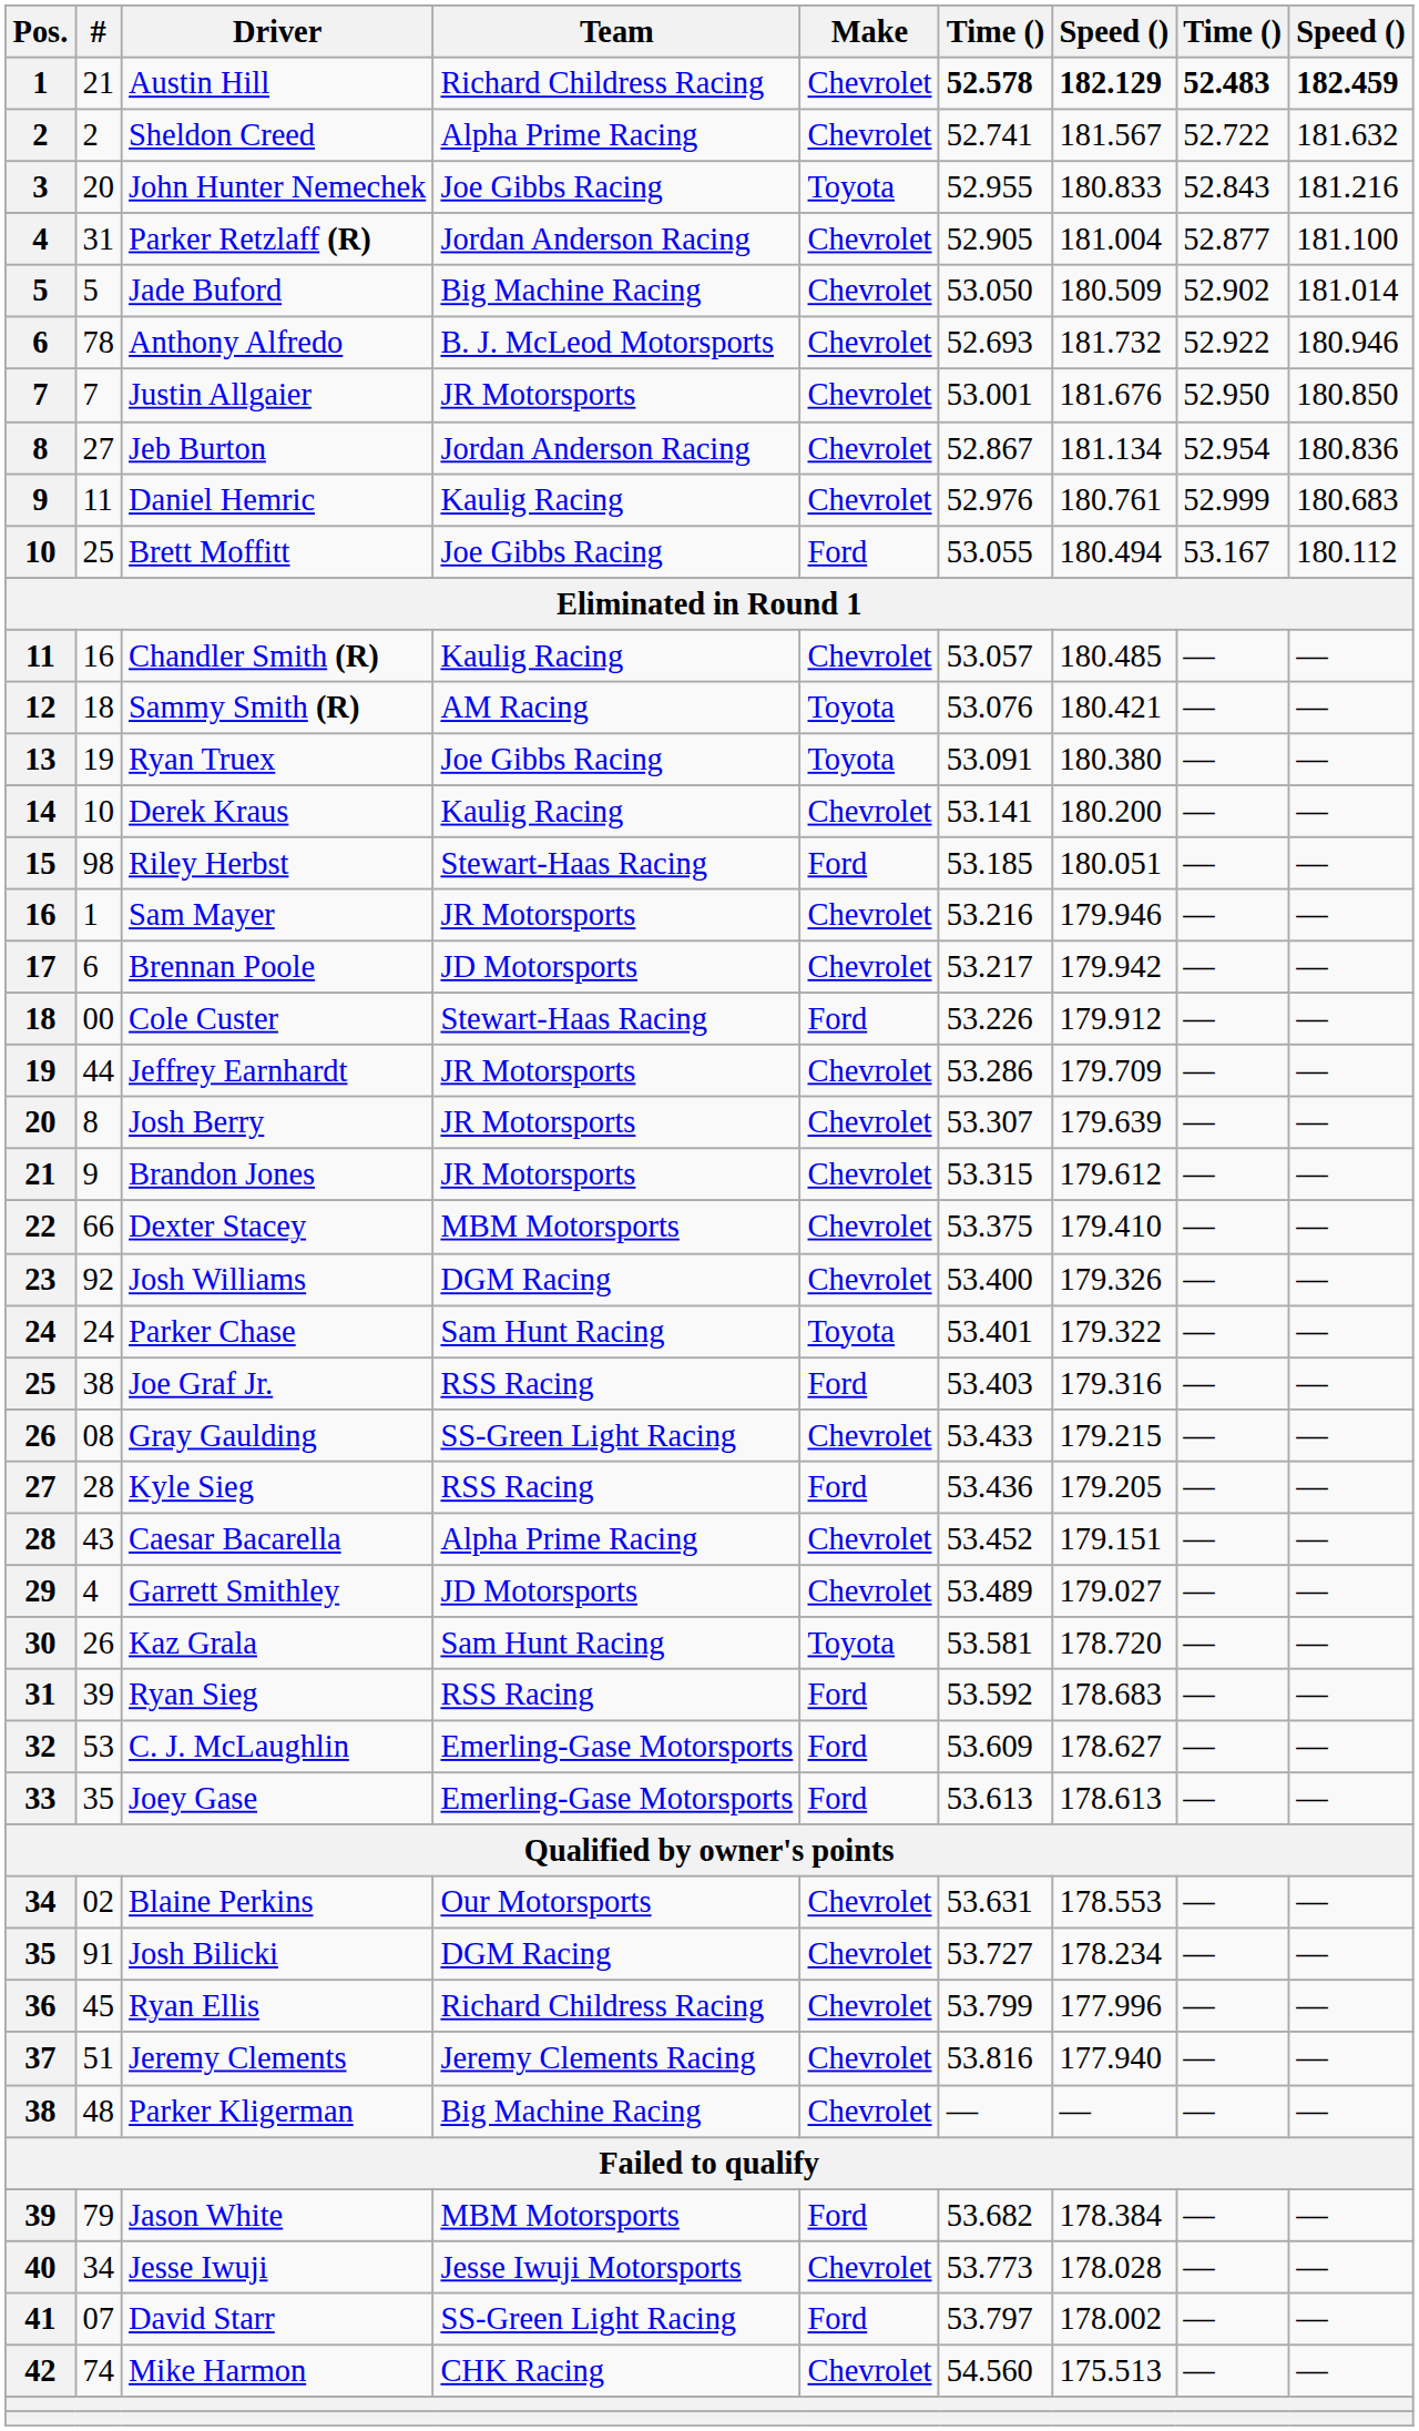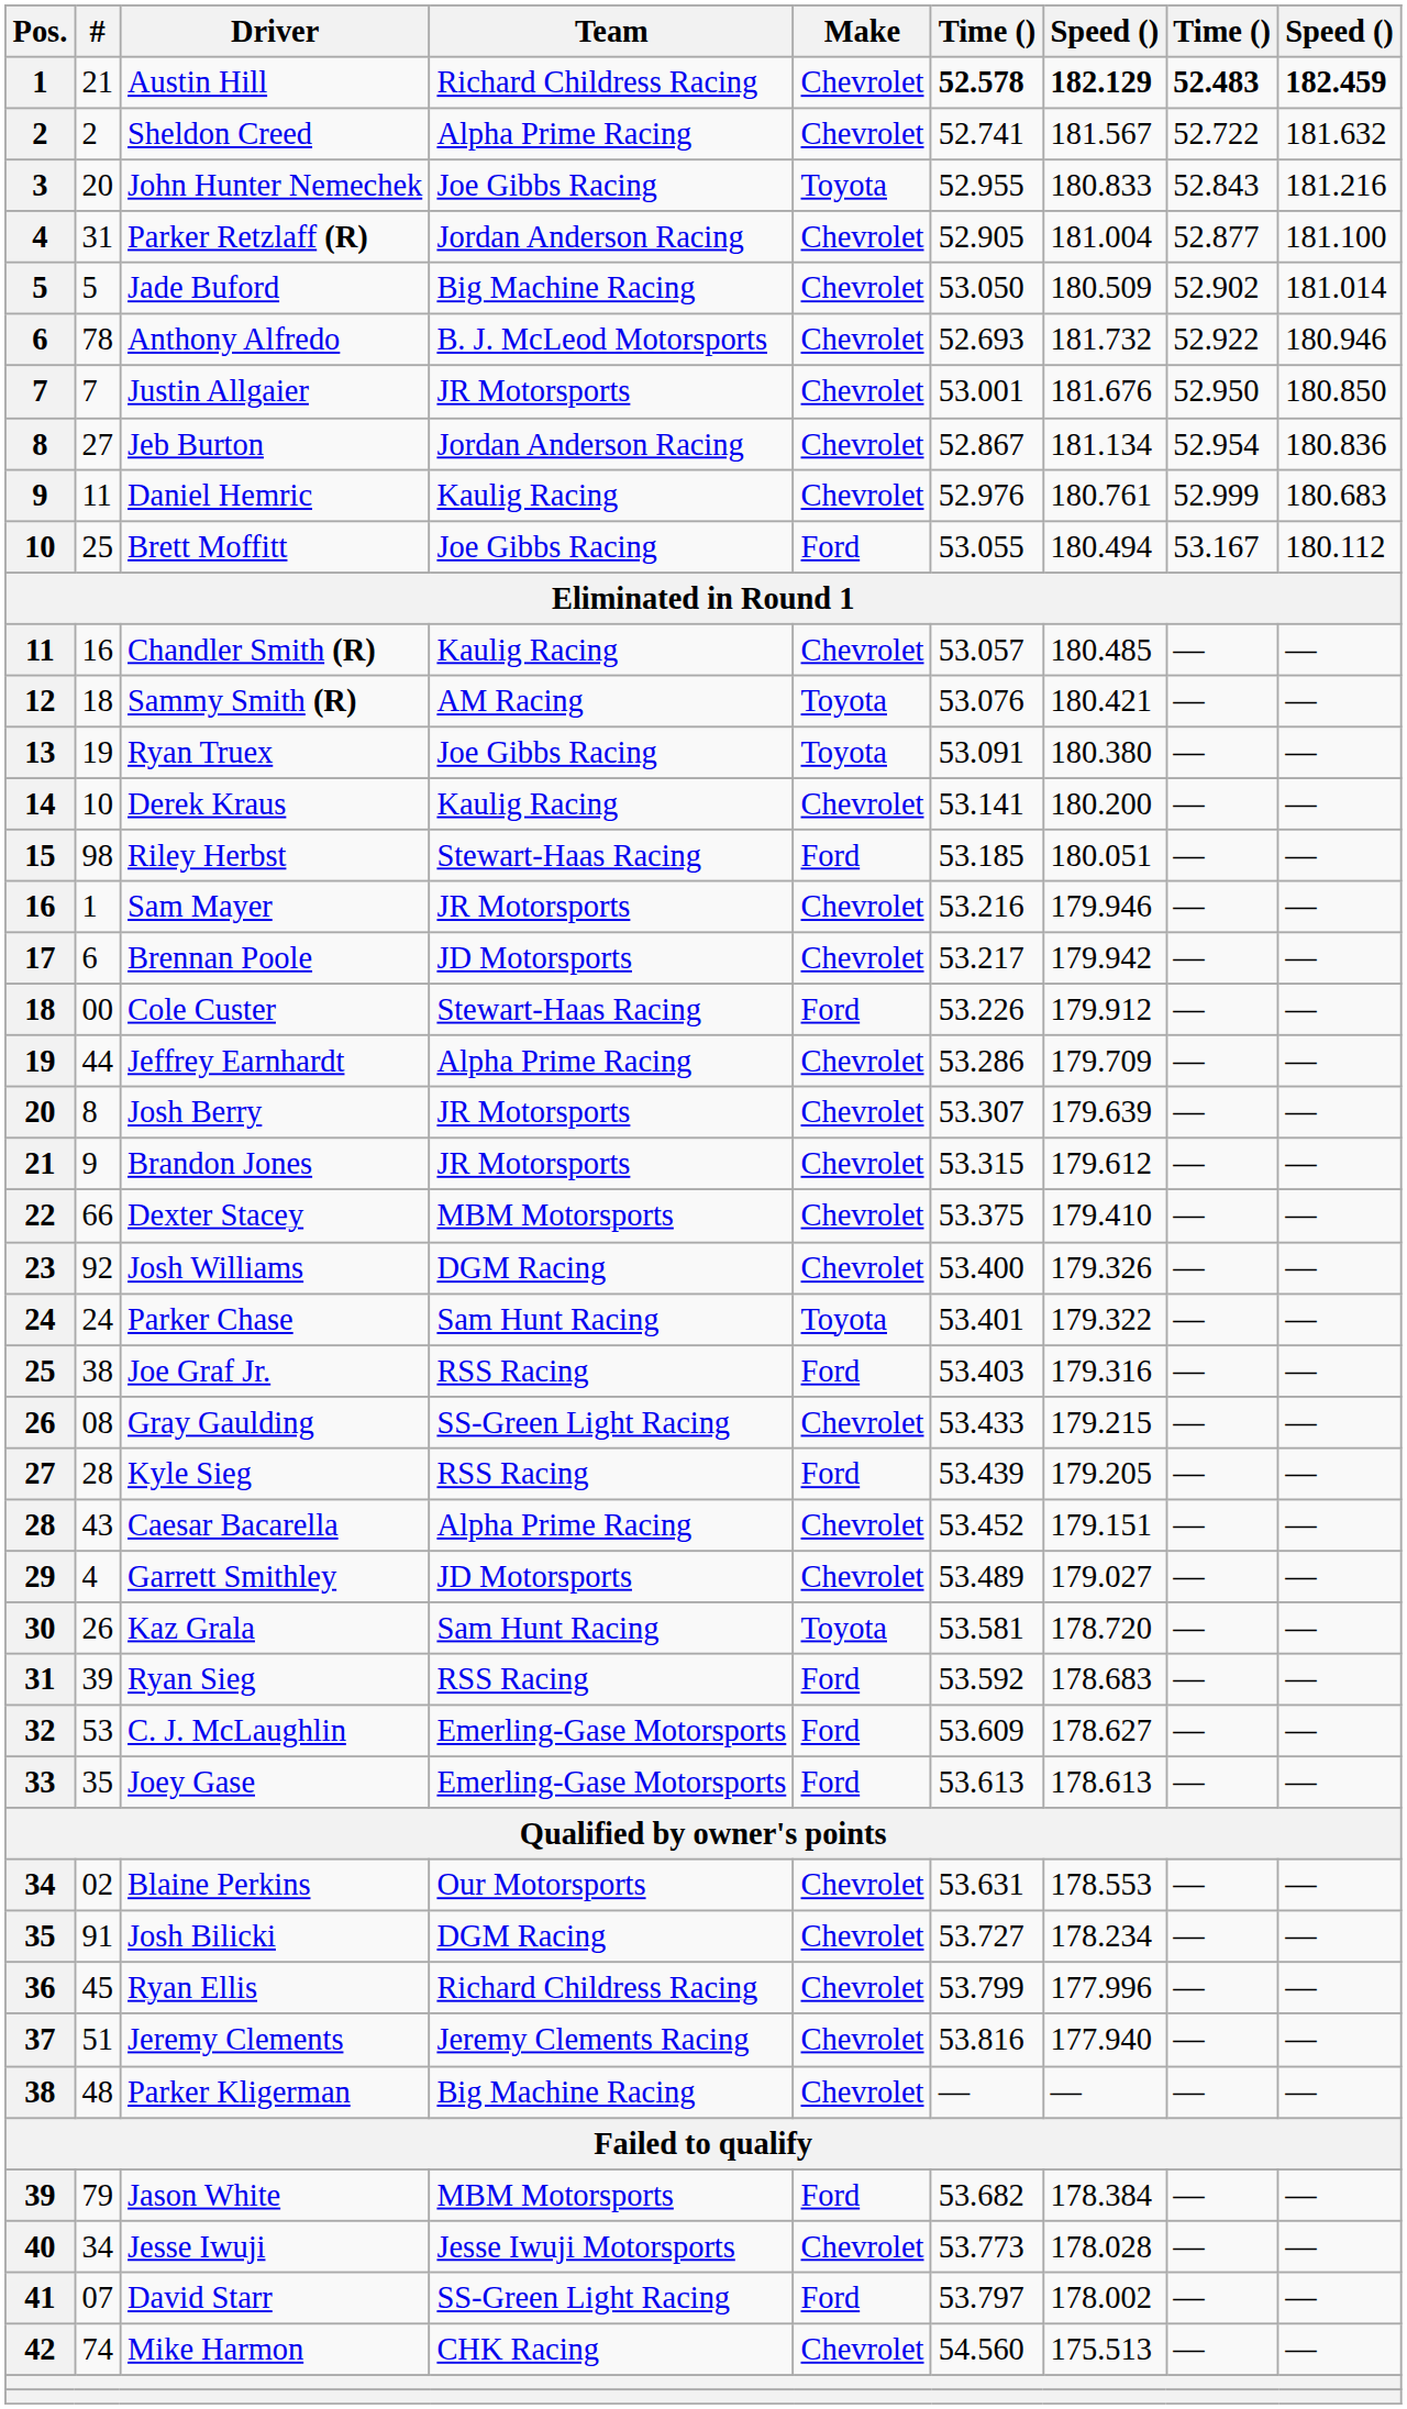 <table class="wikitable" style="font-size:95%">
 <tr>
 <th>Pos.</th>
 <th>#</th>
 <th>Driver</th>
 <th>Team</th>
 <th>Make</th>
 <th>Time ()</th>
 <th>Speed ()</th>
 <th>Time ()</th>
 <th>Speed ()</th>
 </tr>
 <tr>
 <th>1</th>
 <td>21</td>
 <td><a href='#'>Austin Hill</a></td>
 <td><a href='#'>Richard Childress Racing</a></td>
 <td><a href='#'>Chevrolet</a></td>
 <td><strong>52.578</strong></td>
 <td><strong>182.129</strong></td>
 <td><strong>52.483</strong></td>
 <td><strong>182.459</strong></td>
 </tr>
 <tr>
 <th>2</th>
 <td>2</td>
 <td><a href='#'>Sheldon Creed</a></td>
 <td><a href='#'>Alpha Prime Racing</a></td>
 <td><a href='#'>Chevrolet</a></td>
 <td>52.741</td>
 <td>181.567</td>
 <td>52.722</td>
 <td>181.632</td>
 </tr>
 <tr>
 <th>3</th>
 <td>20</td>
 <td><a href='#'>John Hunter Nemechek</a></td>
 <td><a href='#'>Joe Gibbs Racing</a></td>
 <td><a href='#'>Toyota</a></td>
 <td>52.955</td>
 <td>180.833</td>
 <td>52.843</td>
 <td>181.216</td>
 </tr>
 <tr>
 <th>4</th>
 <td>31</td>
 <td><a href='#'>Parker Retzlaff</a> <strong>(R)</strong></td>
 <td><a href='#'>Jordan Anderson Racing</a></td>
 <td><a href='#'>Chevrolet</a></td>
 <td>52.905</td>
 <td>181.004</td>
 <td>52.877</td>
 <td>181.100</td>
 </tr>
 <tr>
 <th>5</th>
 <td>5</td>
 <td><a href='#'>Jade Buford</a></td>
 <td><a href='#'>Big Machine Racing</a></td>
 <td><a href='#'>Chevrolet</a></td>
 <td>53.050</td>
 <td>180.509</td>
 <td>52.902</td>
 <td>181.014</td>
 </tr>
 <tr>
 <th>6</th>
 <td>78</td>
 <td><a href='#'>Anthony Alfredo</a></td>
 <td><a href='#'>B. J. McLeod Motorsports</a></td>
 <td><a href='#'>Chevrolet</a></td>
 <td>52.693</td>
 <td>181.732</td>
 <td>52.922</td>
 <td>180.946</td>
 </tr>
 <tr>
 <th>7</th>
 <td>7</td>
 <td><a href='#'>Justin Allgaier</a></td>
 <td><a href='#'>JR Motorsports</a></td>
 <td><a href='#'>Chevrolet</a></td>
 <td>53.001</td>
 <td>181.676</td>
 <td>52.950</td>
 <td>180.850</td>
 </tr>
 <tr>
 <th>8</th>
 <td>27</td>
 <td><a href='#'>Jeb Burton</a></td>
 <td><a href='#'>Jordan Anderson Racing</a></td>
 <td><a href='#'>Chevrolet</a></td>
 <td>52.867</td>
 <td>181.134</td>
 <td>52.954</td>
 <td>180.836</td>
 </tr>
 <tr>
 <th>9</th>
 <td>11</td>
 <td><a href='#'>Daniel Hemric</a></td>
 <td><a href='#'>Kaulig Racing</a></td>
 <td><a href='#'>Chevrolet</a></td>
 <td>52.976</td>
 <td>180.761</td>
 <td>52.999</td>
 <td>180.683</td>
 </tr>
 <tr>
 <th>10</th>
 <td>25</td>
 <td><a href='#'>Brett Moffitt</a></td>
 <td><a href='#'>Joe Gibbs Racing</a></td>
 <td><a href='#'>Ford</a></td>
 <td>53.055</td>
 <td>180.494</td>
 <td>53.167</td>
 <td>180.112</td>
 </tr>
 <tr>
 <th colspan="9">Eliminated in Round 1</th>
 </tr>
 <tr>
 <th>11</th>
 <td>16</td>
 <td><a href='#'>Chandler Smith</a> <strong>(R)</strong></td>
 <td><a href='#'>Kaulig Racing</a></td>
 <td><a href='#'>Chevrolet</a></td>
 <td>53.057</td>
 <td>180.485</td>
 <td>—</td>
 <td>—</td>
 </tr>
 <tr>
 <th>12</th>
 <td>18</td>
 <td><a href='#'>Sammy Smith</a> <strong>(R)</strong></td>
 <td><a href='#'>AM Racing</a></td>
 <td><a href='#'>Toyota</a></td>
 <td>53.076</td>
 <td>180.421</td>
 <td>—</td>
 <td>—</td>
 </tr>
 <tr>
 <th>13</th>
 <td>19</td>
 <td><a href='#'>Ryan Truex</a></td>
 <td><a href='#'>Joe Gibbs Racing</a></td>
 <td><a href='#'>Toyota</a></td>
 <td>53.091</td>
 <td>180.380</td>
 <td>—</td>
 <td>—</td>
 </tr>
 <tr>
 <th>14</th>
 <td>10</td>
 <td><a href='#'>Derek Kraus</a></td>
 <td><a href='#'>Kaulig Racing</a></td>
 <td><a href='#'>Chevrolet</a></td>
 <td>53.141</td>
 <td>180.200</td>
 <td>—</td>
 <td>—</td>
 </tr>
 <tr>
 <th>15</th>
 <td>98</td>
 <td><a href='#'>Riley Herbst</a></td>
 <td><a href='#'>Stewart-Haas Racing</a></td>
 <td><a href='#'>Ford</a></td>
 <td>53.185</td>
 <td>180.051</td>
 <td>—</td>
 <td>—</td>
 </tr>
 <tr>
 <th>16</th>
 <td>1</td>
 <td><a href='#'>Sam Mayer</a></td>
 <td><a href='#'>JR Motorsports</a></td>
 <td><a href='#'>Chevrolet</a></td>
 <td>53.216</td>
 <td>179.946</td>
 <td>—</td>
 <td>—</td>
 </tr>
 <tr>
 <th>17</th>
 <td>6</td>
 <td><a href='#'>Brennan Poole</a></td>
 <td><a href='#'>JD Motorsports</a></td>
 <td><a href='#'>Chevrolet</a></td>
 <td>53.217</td>
 <td>179.942</td>
 <td>—</td>
 <td>—</td>
 </tr>
 <tr>
 <th>18</th>
 <td>00</td>
 <td><a href='#'>Cole Custer</a></td>
 <td><a href='#'>Stewart-Haas Racing</a></td>
 <td><a href='#'>Ford</a></td>
 <td>53.226</td>
 <td>179.912</td>
 <td>—</td>
 <td>—</td>
 </tr>
 <tr>
 <th>19</th>
 <td>44</td>
 <td><a href='#'>Jeffrey Earnhardt</a></td>
-<td><a href='#'>JR Motorsports</a></td>
+<td><a href='#'>Alpha Prime Racing</a></td>
 <td><a href='#'>Chevrolet</a></td>
 <td>53.286</td>
 <td>179.709</td>
 <td>—</td>
 <td>—</td>
 </tr>
 <tr>
 <th>20</th>
 <td>8</td>
 <td><a href='#'>Josh Berry</a></td>
 <td><a href='#'>JR Motorsports</a></td>
 <td><a href='#'>Chevrolet</a></td>
 <td>53.307</td>
 <td>179.639</td>
 <td>—</td>
 <td>—</td>
 </tr>
 <tr>
 <th>21</th>
 <td>9</td>
 <td><a href='#'>Brandon Jones</a></td>
 <td><a href='#'>JR Motorsports</a></td>
 <td><a href='#'>Chevrolet</a></td>
 <td>53.315</td>
 <td>179.612</td>
 <td>—</td>
 <td>—</td>
 </tr>
 <tr>
 <th>22</th>
 <td>66</td>
 <td><a href='#'>Dexter Stacey</a></td>
 <td><a href='#'>MBM Motorsports</a></td>
 <td><a href='#'>Chevrolet</a></td>
 <td>53.375</td>
 <td>179.410</td>
 <td>—</td>
 <td>—</td>
 </tr>
 <tr>
 <th>23</th>
 <td>92</td>
 <td><a href='#'>Josh Williams</a></td>
 <td><a href='#'>DGM Racing</a></td>
 <td><a href='#'>Chevrolet</a></td>
 <td>53.400</td>
 <td>179.326</td>
 <td>—</td>
 <td>—</td>
 </tr>
 <tr>
 <th>24</th>
 <td>24</td>
 <td><a href='#'>Parker Chase</a></td>
 <td><a href='#'>Sam Hunt Racing</a></td>
 <td><a href='#'>Toyota</a></td>
 <td>53.401</td>
 <td>179.322</td>
 <td>—</td>
 <td>—</td>
 </tr>
 <tr>
 <th>25</th>
 <td>38</td>
 <td><a href='#'>Joe Graf Jr.</a></td>
 <td><a href='#'>RSS Racing</a></td>
 <td><a href='#'>Ford</a></td>
 <td>53.403</td>
 <td>179.316</td>
 <td>—</td>
 <td>—</td>
 </tr>
 <tr>
 <th>26</th>
 <td>08</td>
 <td><a href='#'>Gray Gaulding</a></td>
 <td><a href='#'>SS-Green Light Racing</a></td>
 <td><a href='#'>Chevrolet</a></td>
 <td>53.433</td>
 <td>179.215</td>
 <td>—</td>
 <td>—</td>
 </tr>
 <tr>
 <th>27</th>
 <td>28</td>
 <td><a href='#'>Kyle Sieg</a></td>
 <td><a href='#'>RSS Racing</a></td>
 <td><a href='#'>Ford</a></td>
-<td>53.436</td>
+<td>53.439</td>
 <td>179.205</td>
 <td>—</td>
 <td>—</td>
 </tr>
 <tr>
 <th>28</th>
 <td>43</td>
 <td><a href='#'>Caesar Bacarella</a></td>
 <td><a href='#'>Alpha Prime Racing</a></td>
 <td><a href='#'>Chevrolet</a></td>
 <td>53.452</td>
 <td>179.151</td>
 <td>—</td>
 <td>—</td>
 </tr>
 <tr>
 <th>29</th>
 <td>4</td>
 <td><a href='#'>Garrett Smithley</a></td>
 <td><a href='#'>JD Motorsports</a></td>
 <td><a href='#'>Chevrolet</a></td>
 <td>53.489</td>
 <td>179.027</td>
 <td>—</td>
 <td>—</td>
 </tr>
 <tr>
 <th>30</th>
 <td>26</td>
 <td><a href='#'>Kaz Grala</a></td>
 <td><a href='#'>Sam Hunt Racing</a></td>
 <td><a href='#'>Toyota</a></td>
 <td>53.581</td>
 <td>178.720</td>
 <td>—</td>
 <td>—</td>
 </tr>
 <tr>
 <th>31</th>
 <td>39</td>
 <td><a href='#'>Ryan Sieg</a></td>
 <td><a href='#'>RSS Racing</a></td>
 <td><a href='#'>Ford</a></td>
 <td>53.592</td>
 <td>178.683</td>
 <td>—</td>
 <td>—</td>
 </tr>
 <tr>
 <th>32</th>
 <td>53</td>
 <td><a href='#'>C. J. McLaughlin</a></td>
 <td><a href='#'>Emerling-Gase Motorsports</a></td>
 <td><a href='#'>Ford</a></td>
 <td>53.609</td>
 <td>178.627</td>
 <td>—</td>
 <td>—</td>
 </tr>
 <tr>
 <th>33</th>
 <td>35</td>
 <td><a href='#'>Joey Gase</a></td>
 <td><a href='#'>Emerling-Gase Motorsports</a></td>
 <td><a href='#'>Ford</a></td>
 <td>53.613</td>
 <td>178.613</td>
 <td>—</td>
 <td>—</td>
 </tr>
 <tr>
 <th colspan="9">Qualified by owner's points</th>
 </tr>
 <tr>
 <th>34</th>
 <td>02</td>
 <td><a href='#'>Blaine Perkins</a></td>
 <td><a href='#'>Our Motorsports</a></td>
 <td><a href='#'>Chevrolet</a></td>
 <td>53.631</td>
 <td>178.553</td>
 <td>—</td>
 <td>—</td>
 </tr>
 <tr>
 <th>35</th>
 <td>91</td>
 <td><a href='#'>Josh Bilicki</a></td>
 <td><a href='#'>DGM Racing</a></td>
 <td><a href='#'>Chevrolet</a></td>
 <td>53.727</td>
 <td>178.234</td>
 <td>—</td>
 <td>—</td>
 </tr>
 <tr>
 <th>36</th>
 <td>45</td>
 <td><a href='#'>Ryan Ellis</a></td>
 <td><a href='#'>Richard Childress Racing</a></td>
 <td><a href='#'>Chevrolet</a></td>
 <td>53.799</td>
 <td>177.996</td>
 <td>—</td>
 <td>—</td>
 </tr>
 <tr>
 <th>37</th>
 <td>51</td>
 <td><a href='#'>Jeremy Clements</a></td>
 <td><a href='#'>Jeremy Clements Racing</a></td>
 <td><a href='#'>Chevrolet</a></td>
 <td>53.816</td>
 <td>177.940</td>
 <td>—</td>
 <td>—</td>
 </tr>
 <tr>
 <th>38</th>
 <td>48</td>
 <td><a href='#'>Parker Kligerman</a></td>
 <td><a href='#'>Big Machine Racing</a></td>
 <td><a href='#'>Chevrolet</a></td>
 <td>—</td>
 <td>—</td>
 <td>—</td>
 <td>—</td>
 </tr>
 <tr>
 <th colspan="9">Failed to qualify</th>
 </tr>
 <tr>
 <th>39</th>
 <td>79</td>
 <td><a href='#'>Jason White</a></td>
 <td><a href='#'>MBM Motorsports</a></td>
 <td><a href='#'>Ford</a></td>
 <td>53.682</td>
 <td>178.384</td>
 <td>—</td>
 <td>—</td>
 </tr>
 <tr>
 <th>40</th>
 <td>34</td>
 <td><a href='#'>Jesse Iwuji</a></td>
 <td><a href='#'>Jesse Iwuji Motorsports</a></td>
 <td><a href='#'>Chevrolet</a></td>
 <td>53.773</td>
 <td>178.028</td>
 <td>—</td>
 <td>—</td>
 </tr>
 <tr>
 <th>41</th>
 <td>07</td>
 <td><a href='#'>David Starr</a></td>
 <td><a href='#'>SS-Green Light Racing</a></td>
 <td><a href='#'>Ford</a></td>
 <td>53.797</td>
 <td>178.002</td>
 <td>—</td>
 <td>—</td>
 </tr>
 <tr>
 <th>42</th>
 <td>74</td>
 <td><a href='#'>Mike Harmon</a></td>
 <td><a href='#'>CHK Racing</a></td>
 <td><a href='#'>Chevrolet</a></td>
 <td>54.560</td>
 <td>175.513</td>
 <td>—</td>
 <td>—</td>
 </tr>
 <tr>
 <th colspan="9"></th>
 </tr>
 <tr>
 <th colspan="9"></th>
 </tr>
 </table>
